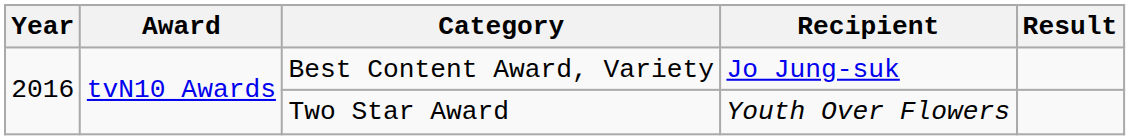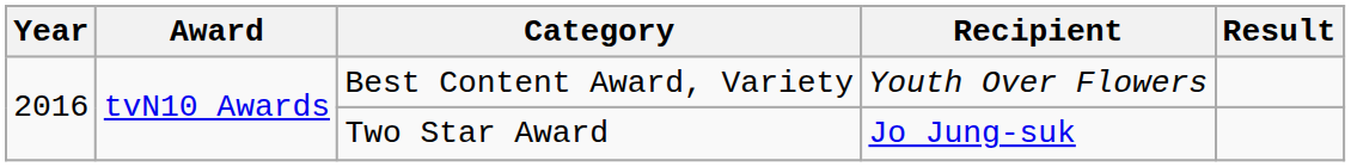 <table class="wikitable">
 <tr>
 <th>Year</th>
 <th>Award</th>
 <th>Category</th>
 <th>Recipient</th>
 <th>Result</th>
 </tr>
 <tr>
 <td rowspan=2>2016</td>
 <td rowspan=2 style="text-align:center;"><a href='#'>tvN10 Awards</a></td>
 <td>Best Content Award, Variety</td>
-<td><a href='#'>Jo Jung-suk</a></td>
+<td><em>Youth Over Flowers</em></td>
 <td></td>
 </tr>
 <tr>
 <td>Two Star Award</td>
-<td><em>Youth Over Flowers</em></td>
+<td><a href='#'>Jo Jung-suk</a></td>
 <td></td>
 </tr>
 </table>
